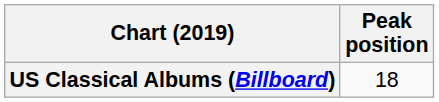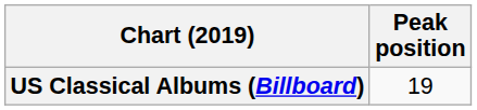 <table class="wikitable sortable plainrowheaders">
 <tr>
 <th scope="col">Chart (2019)</th>
 <th scope="col">Peak<br>position</th>
 </tr>
 <tr>
 <th scope="row">US Classical Albums (<em><a href='#'>Billboard</a></em>)</th>
-<td style="text-align:center;">18</td>
+<td style="text-align:center;">19</td>
 </tr>
 </table>
